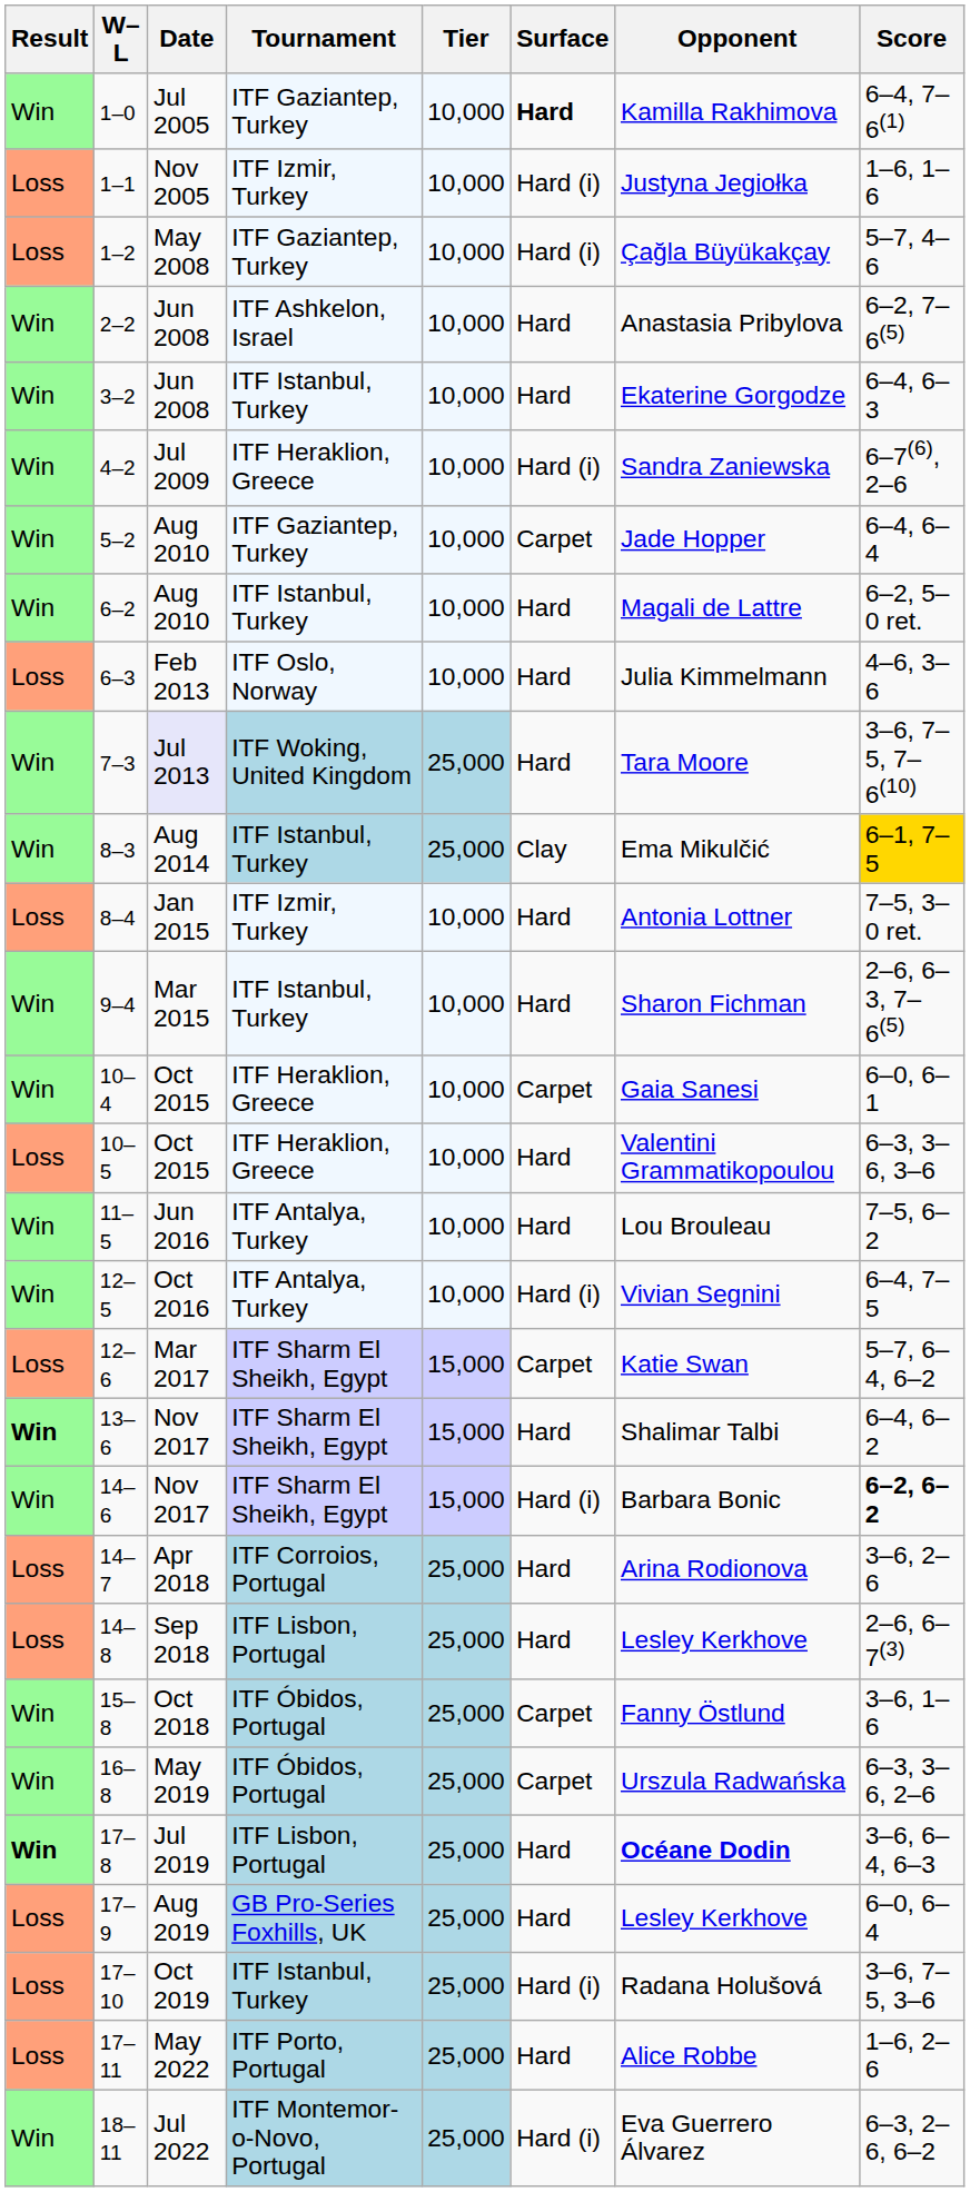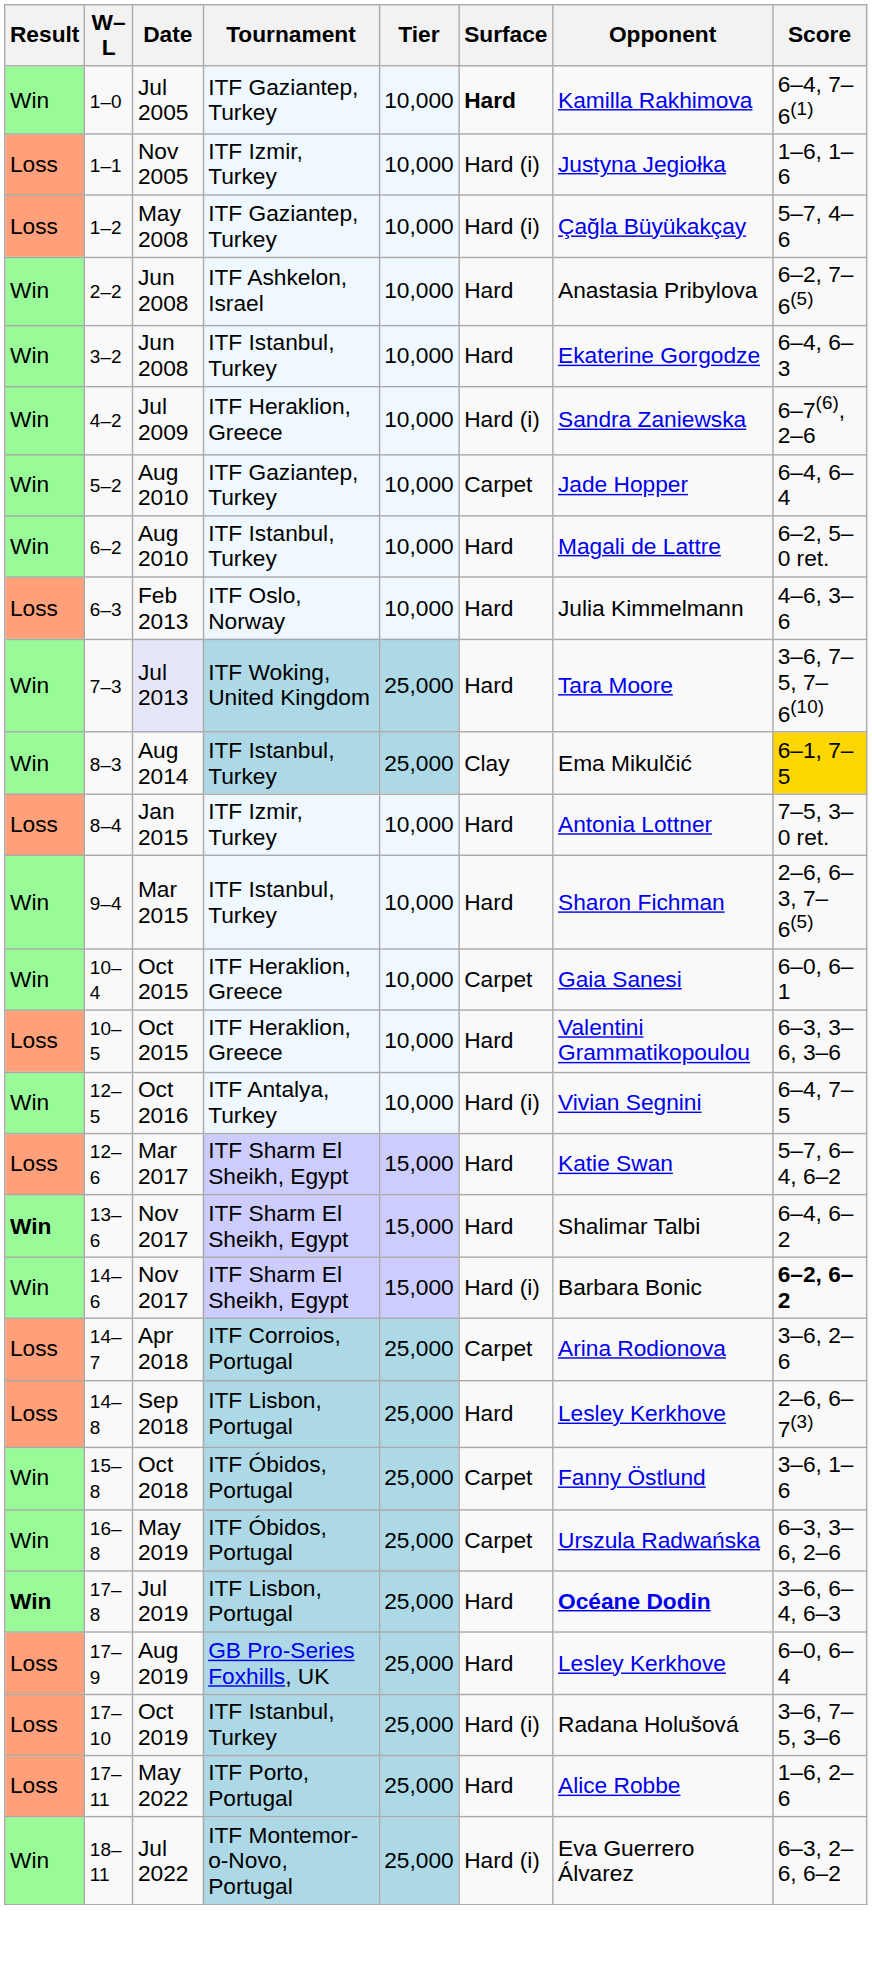 <table class="sortable wikitable">
 <tr>
 <th>Result</th>
 <th class="unsortable">W–L</th>
 <th>Date</th>
 <th>Tournament</th>
 <th>Tier</th>
 <th>Surface</th>
 <th>Opponent</th>
 <th class="unsortable">Score</th>
 </tr>
 <tr>
 <td style="background:#98fb98;">Win</td>
 <td><small>1–0</small></td>
 <td>Jul 2005</td>
 <td style="background:#f0f8ff;">ITF Gaziantep, Turkey</td>
 <td style="background:#f0f8ff;">10,000</td>
 <td><strong>Hard</strong></td>
 <td> <a href='#'>Kamilla Rakhimova</a></td>
 <td>6–4, 7–6<sup>(1)</sup></td>
 </tr>
 <tr>
 <td style="background:#ffa07a;">Loss</td>
 <td><small>1–1</small></td>
 <td>Nov 2005</td>
 <td style="background:#f0f8ff;">ITF Izmir, Turkey</td>
 <td style="background:#f0f8ff;">10,000</td>
 <td>Hard (i)</td>
 <td> <a href='#'>Justyna Jegiołka</a></td>
 <td>1–6, 1–6</td>
 </tr>
 <tr>
 <td style="background:#ffa07a;">Loss</td>
 <td><small>1–2</small></td>
 <td>May 2008</td>
 <td style="background:#f0f8ff;">ITF Gaziantep, Turkey</td>
 <td style="background:#f0f8ff;">10,000</td>
 <td>Hard (i)</td>
 <td> <a href='#'>Çağla Büyükakçay</a></td>
 <td>5–7, 4–6</td>
 </tr>
 <tr>
 <td style="background:#98fb98;">Win</td>
 <td><small>2–2</small></td>
 <td>Jun 2008</td>
 <td style="background:#f0f8ff;">ITF Ashkelon, Israel</td>
 <td style="background:#f0f8ff;">10,000</td>
 <td>Hard</td>
 <td> Anastasia Pribylova</td>
 <td>6–2, 7–6<sup>(5)</sup></td>
 </tr>
 <tr>
 <td style="background:#98fb98;">Win</td>
 <td><small>3–2</small></td>
 <td>Jun 2008</td>
 <td style="background:#f0f8ff;">ITF Istanbul, Turkey</td>
 <td style="background:#f0f8ff;">10,000</td>
 <td>Hard</td>
 <td> <a href='#'>Ekaterine Gorgodze</a></td>
 <td>6–4, 6–3</td>
 </tr>
 <tr>
 <td style="background:#98fb98;">Win</td>
 <td><small>4–2</small></td>
 <td>Jul 2009</td>
 <td style="background:#f0f8ff;">ITF Heraklion, Greece</td>
 <td style="background:#f0f8ff;">10,000</td>
 <td>Hard (i)</td>
 <td> <a href='#'>Sandra Zaniewska</a></td>
 <td>6–7<sup>(6)</sup>, 2–6</td>
 </tr>
 <tr>
 <td style="background:#98fb98;">Win</td>
 <td><small>5–2</small></td>
 <td>Aug 2010</td>
 <td style="background:#f0f8ff;">ITF Gaziantep, Turkey</td>
 <td style="background:#f0f8ff;">10,000</td>
 <td>Carpet</td>
 <td> <a href='#'>Jade Hopper</a></td>
 <td>6–4, 6–4</td>
 </tr>
 <tr>
 <td style="background:#98fb98;">Win</td>
 <td><small>6–2</small></td>
 <td>Aug 2010</td>
 <td style="background:#f0f8ff;">ITF Istanbul, Turkey</td>
 <td style="background:#f0f8ff;">10,000</td>
 <td>Hard</td>
 <td> <a href='#'>Magali de Lattre</a></td>
 <td>6–2, 5–0 ret.</td>
 </tr>
 <tr>
 <td style="background:#ffa07a;">Loss</td>
 <td><small>6–3</small></td>
 <td>Feb 2013</td>
 <td style="background:#f0f8ff;">ITF Oslo, Norway</td>
 <td style="background:#f0f8ff;">10,000</td>
 <td>Hard</td>
 <td> Julia Kimmelmann</td>
 <td>4–6, 3–6</td>
 </tr>
 <tr>
 <td style="background:#98fb98;">Win</td>
 <td><small>7–3</small></td>
 <td style="background: lavender;">Jul 2013</td>
 <td style="background:lightblue;">ITF Woking, United Kingdom</td>
 <td style="background:lightblue;">25,000</td>
 <td>Hard</td>
 <td> <a href='#'>Tara Moore</a></td>
 <td>3–6, 7–5, 7–6<sup>(10)</sup></td>
 </tr>
 <tr>
 <td style="background:#98fb98;">Win</td>
 <td><small>8–3</small></td>
 <td>Aug 2014</td>
 <td style="background:lightblue;">ITF Istanbul, Turkey</td>
 <td style="background:lightblue;">25,000</td>
 <td>Clay</td>
 <td> Ema Mikulčić</td>
 <td style="background: gold;">6–1, 7–5</td>
 </tr>
 <tr>
 <td style="background:#ffa07a;">Loss</td>
 <td><small>8–4</small></td>
 <td>Jan 2015</td>
 <td style="background:#f0f8ff;">ITF Izmir, Turkey</td>
 <td style="background:#f0f8ff;">10,000</td>
 <td>Hard</td>
 <td> <a href='#'>Antonia Lottner</a></td>
 <td>7–5, 3–0 ret.</td>
 </tr>
 <tr>
 <td style="background:#98fb98;">Win</td>
 <td><small>9–4</small></td>
 <td>Mar 2015</td>
 <td style="background:#f0f8ff;">ITF Istanbul, Turkey</td>
 <td style="background:#f0f8ff;">10,000</td>
 <td>Hard</td>
 <td> <a href='#'>Sharon Fichman</a></td>
 <td>2–6, 6–3, 7–6<sup>(5)</sup></td>
 </tr>
 <tr>
 <td style="background:#98fb98;">Win</td>
 <td><small>10–4</small></td>
 <td>Oct 2015</td>
 <td style="background:#f0f8ff;">ITF Heraklion, Greece</td>
 <td style="background:#f0f8ff;">10,000</td>
 <td>Carpet</td>
 <td> <a href='#'>Gaia Sanesi</a></td>
 <td>6–0, 6–1</td>
 </tr>
 <tr>
 <td style="background:#ffa07a;">Loss</td>
 <td><small>10–5</small></td>
 <td>Oct 2015</td>
 <td style="background:#f0f8ff;">ITF Heraklion, Greece</td>
 <td style="background:#f0f8ff;">10,000</td>
 <td>Hard</td>
 <td> <a href='#'>Valentini Grammatikopoulou</a></td>
 <td>6–3, 3–6, 3–6</td>
 </tr>
 <tr>
 <td style="background:#98fb98;">Win</td>
-<td><small>11–5</small></td>
-<td>Jun 2016</td>
-<td style="background:#f0f8ff;">ITF Antalya, Turkey</td>
-<td style="background:#f0f8ff;">10,000</td>
-<td>Hard</td>
-<td> Lou Brouleau</td>
-<td>7–5, 6–2</td>
-</tr>
-<tr>
-<td style="background:#98fb98;">Win</td>
 <td><small>12–5</small></td>
 <td>Oct 2016</td>
 <td style="background:#f0f8ff;">ITF Antalya, Turkey</td>
 <td style="background:#f0f8ff;">10,000</td>
 <td>Hard (i)</td>
 <td> <a href='#'>Vivian Segnini</a></td>
 <td>6–4, 7–5</td>
 </tr>
 <tr>
 <td style="background:#ffa07a;">Loss</td>
 <td><small>12–6</small></td>
 <td>Mar 2017</td>
 <td style="background:#ccf;">ITF Sharm El Sheikh, Egypt</td>
 <td style="background:#ccf;">15,000</td>
-<td>Carpet</td>
+<td>Hard</td>
 <td> <a href='#'>Katie Swan</a></td>
 <td>5–7, 6–4, 6–2</td>
 </tr>
 <tr>
 <td style="background:#98fb98;"><strong>Win</strong></td>
 <td><small>13–6</small></td>
 <td>Nov 2017</td>
 <td style="background:#ccf;">ITF Sharm El Sheikh, Egypt</td>
 <td style="background:#ccf;">15,000</td>
 <td>Hard</td>
 <td> Shalimar Talbi</td>
 <td>6–4, 6–2</td>
 </tr>
 <tr>
 <td style="background:#98fb98;">Win</td>
 <td><small>14–6</small></td>
 <td>Nov 2017</td>
 <td style="background:#ccf;">ITF Sharm El Sheikh, Egypt</td>
 <td style="background:#ccf;">15,000</td>
 <td>Hard (i)</td>
 <td> Barbara Bonic</td>
 <td><strong>6–2, 6–2</strong></td>
 </tr>
 <tr>
 <td style="background:#ffa07a;">Loss</td>
 <td><small>14–7</small></td>
 <td>Apr 2018</td>
 <td style="background:lightblue;">ITF Corroios, Portugal</td>
 <td style="background:lightblue;">25,000</td>
-<td>Hard</td>
+<td>Carpet</td>
 <td> <a href='#'>Arina Rodionova</a></td>
 <td>3–6, 2–6</td>
 </tr>
 <tr>
 <td style="background:#ffa07a;">Loss</td>
 <td><small>14–8</small></td>
 <td>Sep 2018</td>
 <td style="background:lightblue;">ITF Lisbon, Portugal</td>
 <td style="background:lightblue;">25,000</td>
 <td>Hard</td>
 <td> <a href='#'>Lesley Kerkhove</a></td>
 <td>2–6, 6–7<sup>(3)</sup></td>
 </tr>
 <tr>
 <td style="background:#98fb98;">Win</td>
 <td><small>15–8</small></td>
 <td>Oct 2018</td>
 <td style="background:lightblue;">ITF Óbidos, Portugal</td>
 <td style="background:lightblue;">25,000</td>
 <td>Carpet</td>
 <td> <a href='#'>Fanny Östlund</a></td>
 <td>3–6, 1–6</td>
 </tr>
 <tr>
 <td style="background:#98fb98;">Win</td>
 <td><small>16–8</small></td>
 <td>May 2019</td>
 <td style="background:lightblue;">ITF Óbidos, Portugal</td>
 <td style="background:lightblue;">25,000</td>
 <td>Carpet</td>
 <td> <a href='#'>Urszula Radwańska</a></td>
 <td>6–3, 3–6, 2–6</td>
 </tr>
 <tr>
 <td style="background:#98fb98;"><strong>Win</strong></td>
 <td><small>17–8</small></td>
 <td>Jul 2019</td>
 <td style="background:lightblue;">ITF Lisbon, Portugal</td>
 <td style="background:lightblue;">25,000</td>
 <td>Hard</td>
 <td><strong> <a href='#'>Océane Dodin</a></strong></td>
 <td>3–6, 6–4, 6–3</td>
 </tr>
 <tr>
 <td style="background:#ffa07a;">Loss</td>
 <td><small>17–9</small></td>
 <td>Aug 2019</td>
 <td style="background:lightblue;"><a href='#'>GB Pro-Series Foxhills</a>, UK</td>
 <td style="background:lightblue;">25,000</td>
 <td>Hard</td>
 <td> <a href='#'>Lesley Kerkhove</a></td>
 <td>6–0, 6–4</td>
 </tr>
 <tr>
 <td style="background:#ffa07a;">Loss</td>
 <td><small>17–10</small></td>
 <td>Oct 2019</td>
 <td style="background:lightblue;">ITF Istanbul, Turkey</td>
 <td style="background:lightblue;">25,000</td>
 <td>Hard (i)</td>
 <td> Radana Holušová</td>
 <td>3–6, 7–5, 3–6</td>
 </tr>
 <tr>
 <td style="background:#ffa07a;">Loss</td>
 <td><small>17–11</small></td>
 <td>May 2022</td>
 <td bgcolor=lightblue>ITF Porto, Portugal</td>
 <td bgcolor=lightblue>25,000</td>
 <td>Hard</td>
 <td> <a href='#'>Alice Robbe</a></td>
 <td>1–6, 2–6</td>
 </tr>
 <tr>
 <td style="background:#98fb98;">Win</td>
 <td><small>18–11</small></td>
 <td>Jul 2022</td>
 <td bgcolor=lightblue>ITF Montemor-o-Novo, Portugal</td>
 <td bgcolor=lightblue>25,000</td>
 <td>Hard (i)</td>
 <td> Eva Guerrero Álvarez</td>
 <td>6–3, 2–6, 6–2</td>
 </tr>
 </table>
